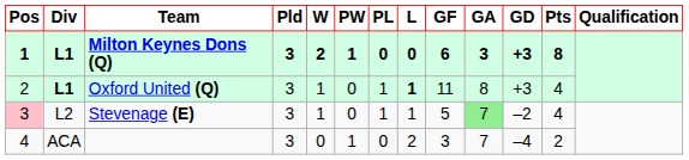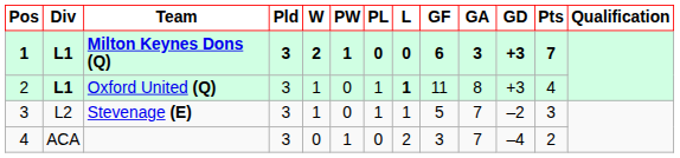 <table class="wikitable" style="text-align: center;">
 <tr>
 <th width=20 style="background:#FFFFFF; color:black; border:1px solid red;">Pos</th>
 <th width=20 style="background:#FFFFFF; color:black; border:1px solid red;">Div</th>
 <th width=175 style="background:#FFFFFF; color:black; border:1px solid red;">Team</th>
 <th width=20 style="background:#FFFFFF; color:black; border:1px solid red;">Pld</th>
 <th width=20 style="background:#FFFFFF; color:black; border:1px solid red;">W</th>
 <th width=20 style="background:#FFFFFF; color:black; border:1px solid red;">PW</th>
 <th width=20 style="background:#FFFFFF; color:black; border:1px solid red;">PL</th>
 <th width=20 style="background:#FFFFFF; color:black; border:1px solid red;">L</th>
 <th width=30 style="background:#FFFFFF; color:black; border:1px solid red;">GF</th>
 <th width=30 style="background:#FFFFFF; color:black; border:1px solid red;">GA</th>
 <th width=30 style="background:#FFFFFF; color:black; border:1px solid red;">GD</th>
 <th width=20 style="background:#FFFFFF; color:black; border:1px solid red;">Pts</th>
 <th width=20 style="background:#FFFFFF; color:black; border:1px solid red;">Qualification</th>
 </tr>
 <tr bgcolor = "#d0ffe3">
 <td><strong>1</strong></td>
 <td><strong>L1</strong></td>
 <td align=left><strong><a href='#'>Milton Keynes Dons</a></strong> <strong>(Q)</strong></td>
 <td><strong>3</strong></td>
 <td><strong>2</strong></td>
 <td><strong>1</strong></td>
 <td><strong>0</strong></td>
 <td><strong>0</strong></td>
 <td><strong>6</strong></td>
 <td><strong>3</strong></td>
 <td><strong>+3</strong></td>
-<td><strong>8</strong></td>
+<td><strong>7</strong></td>
 <td rowspan="2"></td>
 </tr>
 <tr bgcolor = "#d0ffe3">
 <td>2</td>
 <td><strong>L1</strong></td>
 <td align=left><a href='#'>Oxford United</a> <strong>(Q)</strong></td>
 <td>3</td>
 <td>1</td>
 <td>0</td>
 <td>1</td>
 <td><strong>1</strong></td>
 <td>11</td>
 <td>8</td>
 <td>+3</td>
 <td>4</td>
 </tr>
 <tr>
-<td style="background: pink;">3</td>
+<td>3</td>
 <td>L2</td>
 <td align=left><a href='#'>Stevenage</a> <strong>(E)</strong></td>
 <td>3</td>
 <td>1</td>
 <td>0</td>
 <td>1</td>
 <td>1</td>
 <td>5</td>
-<td style="background: lightgreen;">7</td>
+<td>7</td>
 <td>–2</td>
-<td>4</td>
+<td>3</td>
 <td rowspan="2"> </td>
 </tr>
 <tr>
 <td>4</td>
 <td>ACA</td>
 <td align=left></td>
 <td>3</td>
 <td>0</td>
 <td>1</td>
 <td>0</td>
 <td>2</td>
 <td>3</td>
 <td>7</td>
 <td>–4</td>
 <td>2</td>
 </tr>
 </table>
